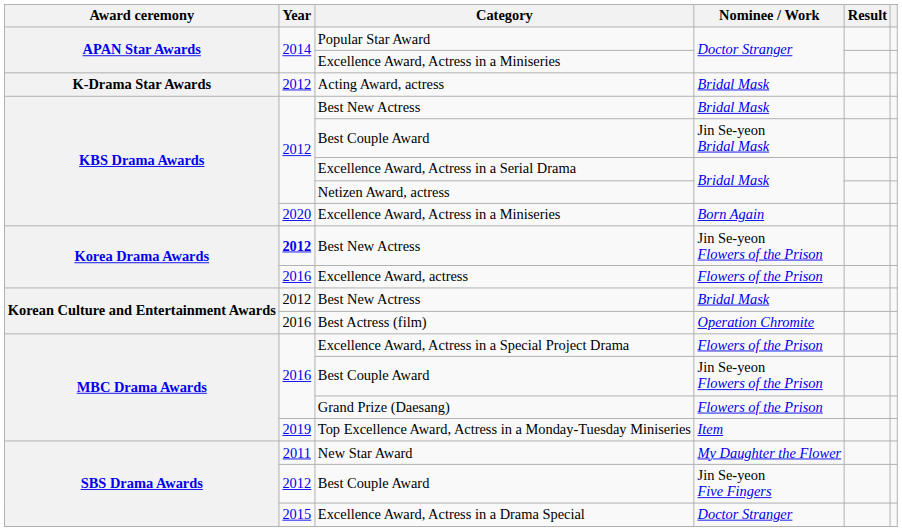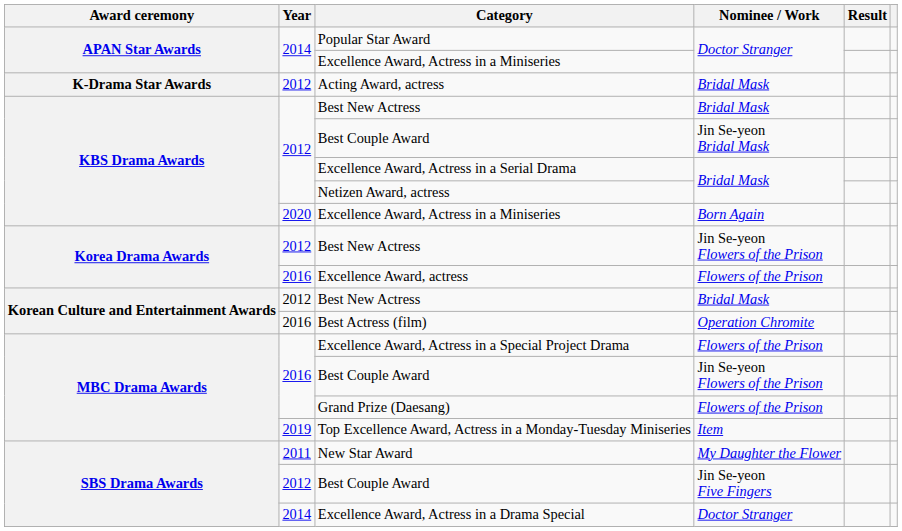 <table class="wikitable plainrowheaders sortable">
 <tr>
 <th scope="col">Award ceremony</th>
 <th scope="col">Year</th>
 <th scope="col">Category </th>
 <th scope="col">Nominee / Work</th>
 <th scope="col">Result</th>
 <th scope="col" class="unsortable"></th>
 </tr>
 <tr>
 <th scope="row" rowspan="2"><a href='#'>APAN Star Awards</a></th>
 <td rowspan="2" style="text-align:center"><a href='#'>2014</a></td>
 <td>Popular Star Award</td>
 <td rowspan="2"><em><a href='#'>Doctor Stranger</a></em></td>
 <td></td>
 <td style="text-align:center"></td>
 </tr>
 <tr>
 <td>Excellence Award, Actress in a Miniseries</td>
 <td></td>
 <td style="text-align:center"></td>
 </tr>
 <tr>
 <th scope="row">K-Drama Star Awards</th>
 <td style="text-align:center"><a href='#'>2012</a></td>
 <td>Acting Award, actress</td>
 <td><em><a href='#'>Bridal Mask</a></em></td>
 <td></td>
 <td style="text-align:center"></td>
 </tr>
 <tr>
 <th scope="row" rowspan="5"><a href='#'>KBS Drama Awards</a></th>
 <td rowspan="4" style="text-align:center"><a href='#'>2012</a></td>
 <td>Best New Actress</td>
 <td><em><a href='#'>Bridal Mask</a></em></td>
 <td></td>
 <td style="text-align:center"></td>
 </tr>
 <tr>
 <td>Best Couple Award</td>
 <td>Jin Se-yeon <br><em><a href='#'>Bridal Mask</a></em></td>
 <td></td>
 <td style="text-align:center"></td>
 </tr>
 <tr>
 <td>Excellence Award, Actress in a Serial Drama</td>
 <td rowspan="2"><em><a href='#'>Bridal Mask</a></em></td>
 <td></td>
 <td style="text-align:center"></td>
 </tr>
 <tr>
 <td>Netizen Award, actress</td>
 <td></td>
 <td style="text-align:center"></td>
 </tr>
 <tr>
 <td style="text-align:center"><a href='#'>2020</a></td>
 <td>Excellence Award, Actress in a Miniseries</td>
 <td><em><a href='#'>Born Again</a></em></td>
 <td></td>
 <td style="text-align:center"></td>
 </tr>
 <tr>
 <th scope="row" rowspan="2"><a href='#'>Korea Drama Awards</a></th>
-<td style="text-align:center"><strong><a href='#'>2012</a></strong></td>
+<td style="text-align:center"><a href='#'>2012</a></td>
 <td>Best New Actress</td>
 <td>Jin Se-yeon <br><em><a href='#'>Flowers of the Prison</a></em></td>
 <td></td>
 <td style="text-align:center"></td>
 </tr>
 <tr>
 <td style="text-align:center"><a href='#'>2016</a></td>
 <td>Excellence Award, actress</td>
 <td><em><a href='#'>Flowers of the Prison</a></em></td>
 <td></td>
 <td style="text-align:center"></td>
 </tr>
 <tr>
 <th scope="row" rowspan="2">Korean Culture and Entertainment Awards</th>
 <td style="text-align:center">2012</td>
 <td>Best New Actress</td>
 <td><em><a href='#'>Bridal Mask</a></em></td>
 <td></td>
 <td style="text-align:center"></td>
 </tr>
 <tr>
 <td style="text-align:center">2016</td>
 <td>Best Actress (film)</td>
 <td><em><a href='#'>Operation Chromite</a></em></td>
 <td></td>
 <td style="text-align:center"></td>
 </tr>
 <tr>
 <th scope="row" rowspan="4"><a href='#'>MBC Drama Awards</a></th>
 <td rowspan="3" style="text-align:center"><a href='#'>2016</a></td>
 <td>Excellence Award, Actress in a Special Project Drama</td>
 <td><em><a href='#'>Flowers of the Prison</a></em></td>
 <td></td>
 <td style="text-align:center"></td>
 </tr>
 <tr>
 <td>Best Couple Award</td>
 <td>Jin Se-yeon <br><em><a href='#'>Flowers of the Prison</a></em></td>
 <td></td>
 <td style="text-align:center"></td>
 </tr>
 <tr>
 <td>Grand Prize (Daesang)</td>
 <td><em><a href='#'>Flowers of the Prison</a></em></td>
 <td></td>
 <td style="text-align:center"></td>
 </tr>
 <tr>
 <td style="text-align:center"><a href='#'>2019</a></td>
 <td>Top Excellence Award, Actress in a Monday-Tuesday Miniseries</td>
 <td><em><a href='#'>Item</a></em></td>
 <td></td>
 <td style="text-align:center"></td>
 </tr>
 <tr>
 <th scope="row" rowspan="3"><a href='#'>SBS Drama Awards</a></th>
 <td style="text-align:center"><a href='#'>2011</a></td>
 <td>New Star Award</td>
 <td><em><a href='#'>My Daughter the Flower</a></em></td>
 <td></td>
 <td style="text-align:center"></td>
 </tr>
 <tr>
 <td style="text-align:center"><a href='#'>2012</a></td>
 <td>Best Couple Award</td>
 <td>Jin Se-yeon <br><em><a href='#'>Five Fingers</a></em></td>
 <td></td>
 <td style="text-align:center"></td>
 </tr>
 <tr>
-<td style="text-align:center"><a href='#'>2015</a></td>
+<td style="text-align:center"><a href='#'>2014</a></td>
 <td>Excellence Award, Actress in a Drama Special</td>
 <td><em><a href='#'>Doctor Stranger</a></em></td>
 <td></td>
 <td style="text-align:center"></td>
 </tr>
 </table>
